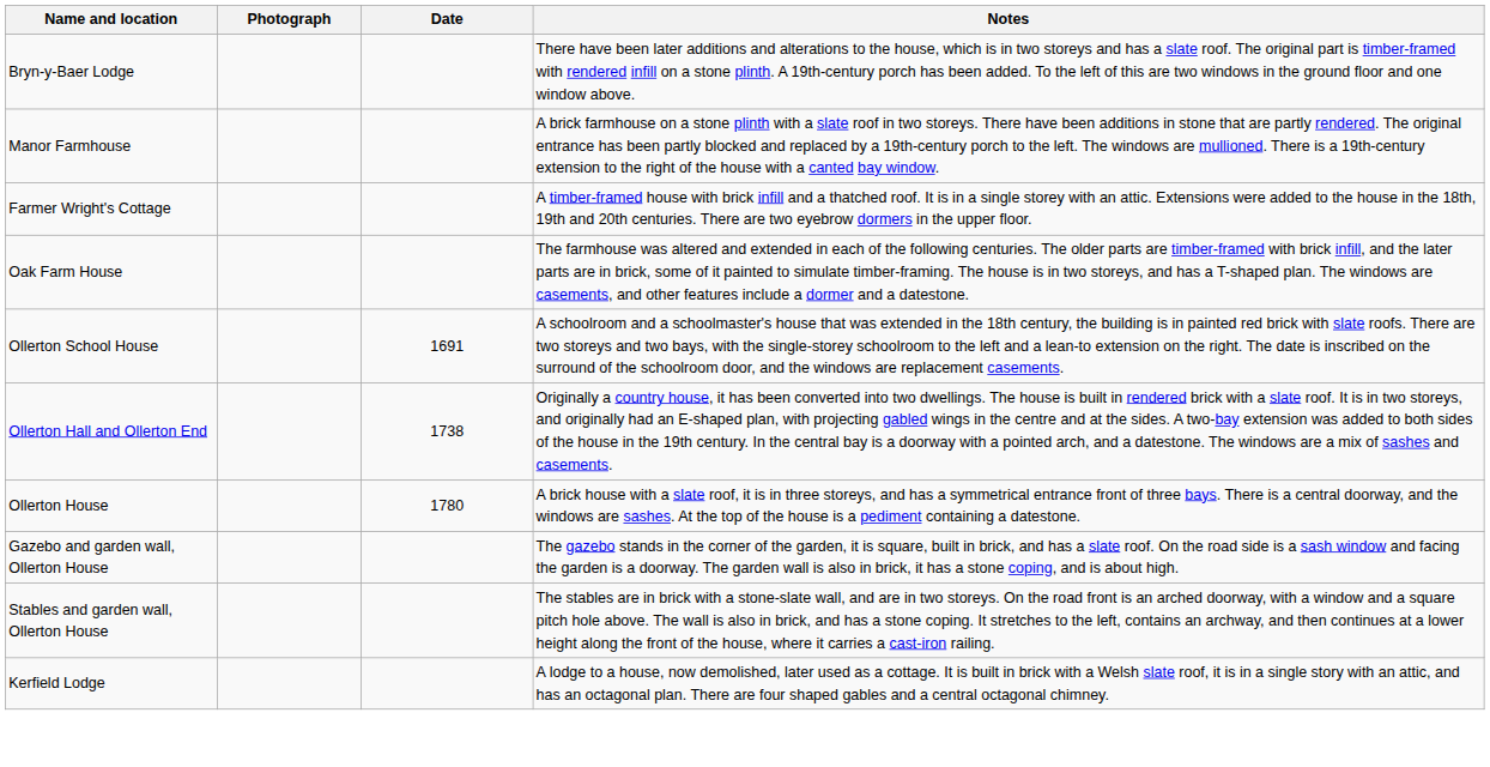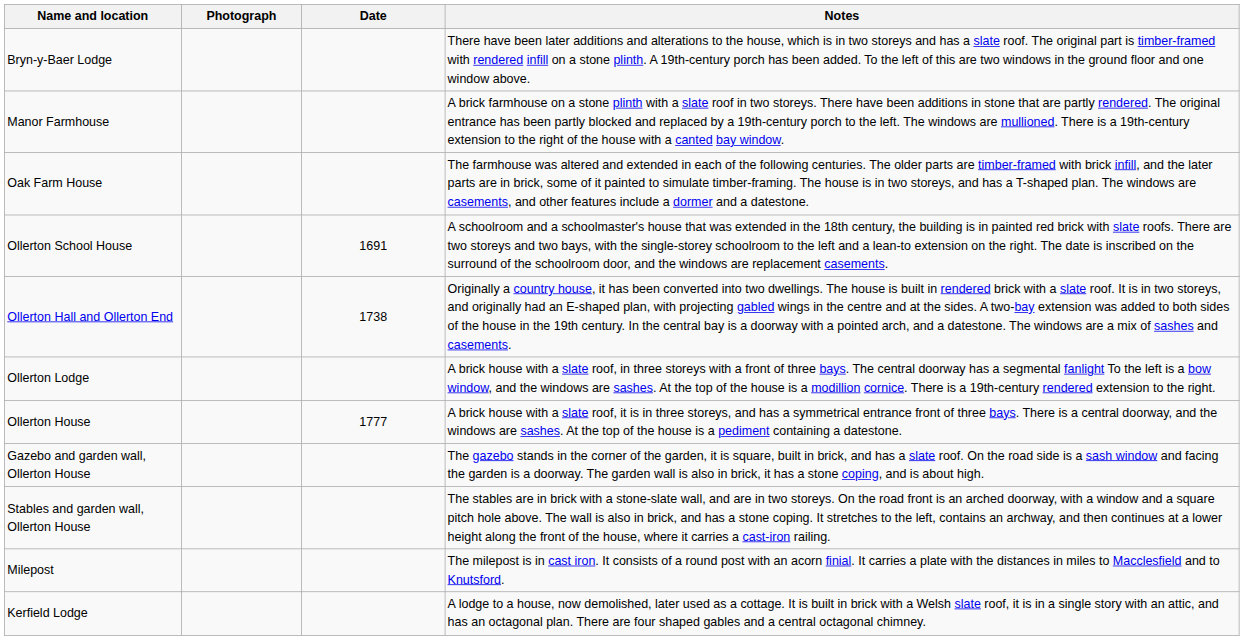 <table class="wikitable sortable plainrowheaders" style="width:100%;border:0px;text-align:left;line-height:150%;">
 <tr>
 <th scope="col"  style="width:150px">Name and location</th>
 <th scope="col"  style="width:100px" class="unsortable">Photograph</th>
 <th scope="col"  style="width:120px">Date</th>
 <th scope="col"  style="width:700px" class="unsortable">Notes</th>
 </tr>
 <tr>
 <td>Bryn-y-Baer Lodge<br><small></small></td>
 <td></td>
 <td align="center"></td>
 <td>There have been later additions and alterations to the house, which is in two storeys and has a <a href='#'>slate</a> roof.  The original part is <a href='#'>timber-framed</a> with <a href='#'>rendered</a> <a href='#'>infill</a> on a stone <a href='#'>plinth</a>.  A 19th-century porch has been added.  To the left of this are two windows in the ground floor and one window above.</td>
 </tr>
 <tr>
 <td>Manor Farmhouse<br><small></small></td>
 <td></td>
 <td align="center"></td>
 <td>A brick farmhouse on a stone <a href='#'>plinth</a> with a <a href='#'>slate</a> roof in two storeys.  There have been additions in stone that are partly <a href='#'>rendered</a>.  The original entrance has been partly blocked and replaced by a 19th-century porch to the left.  The windows are <a href='#'>mullioned</a>.  There is a 19th-century extension to the right of the house with a <a href='#'>canted</a> <a href='#'>bay window</a>.</td>
 </tr>
 <tr>
-<td>Farmer Wright's Cottage<br><small></small></td>
-<td></td>
-<td align="center"></td>
-<td>A <a href='#'>timber-framed</a> house with brick <a href='#'>infill</a> and a thatched roof. It is in a single storey with an attic.  Extensions were added to the house in the 18th, 19th and 20th centuries.  There are two eyebrow <a href='#'>dormers</a> in the upper floor.</td>
-</tr>
-<tr>
 <td>Oak Farm House<br><small></small></td>
 <td></td>
 <td align="center"></td>
 <td>The farmhouse was altered and extended in each of the following centuries.  The older parts are <a href='#'>timber-framed</a> with brick <a href='#'>infill</a>, and the later parts are in brick, some of it painted to simulate timber-framing.  The house is in two storeys, and has a T-shaped plan.  The windows are <a href='#'>casements</a>, and other features include a <a href='#'>dormer</a> and a datestone.</td>
 </tr>
 <tr>
 <td>Ollerton School House<br><small></small></td>
 <td></td>
 <td align="center">1691</td>
 <td>A schoolroom and a schoolmaster's house that was extended in the 18th century, the building is in painted red brick with <a href='#'>slate</a> roofs.  There are two storeys and two bays, with the single-storey schoolroom to the left and a lean-to extension on the right.  The date is inscribed on the surround of the schoolroom door, and the windows are replacement <a href='#'>casements</a>.</td>
 </tr>
 <tr>
 <td><a href='#'>Ollerton Hall and Ollerton End</a><br><small></small></td>
 <td></td>
 <td align="center">1738</td>
 <td>Originally a <a href='#'>country house</a>, it has been converted into two dwellings.  The house is built in <a href='#'>rendered</a> brick with a <a href='#'>slate</a> roof.  It is in two storeys, and originally had an E-shaped plan, with projecting <a href='#'>gabled</a> wings in the centre and at the sides.  A two-<a href='#'>bay</a> extension was added to both sides of the house in the 19th century.  In the central bay is a doorway with a pointed arch, and a datestone.  The windows are a mix of <a href='#'>sashes</a> and <a href='#'>casements</a>.</td>
 </tr>
 <tr>
+<td>Ollerton Lodge<br><small></small></td>
+<td></td>
+<td align="center"></td>
+<td>A brick house with a <a href='#'>slate</a> roof, in three storeys with a front of three <a href='#'>bays</a>.  The central doorway has a segmental <a href='#'>fanlight</a>  To the left is a <a href='#'>bow window</a>, and the windows are <a href='#'>sashes</a>.  At the top of the house is a <a href='#'>modillion</a> <a href='#'>cornice</a>.  There is a 19th-century <a href='#'>rendered</a> extension to the right.</td>
+</tr>
+<tr>
 <td>Ollerton House<br><small></small></td>
 <td></td>
-<td align="center">1780</td>
+<td align="center">1777</td>
 <td>A brick house with a <a href='#'>slate</a> roof, it is in three storeys, and has a symmetrical entrance front of three <a href='#'>bays</a>.  There is a central doorway, and the windows are <a href='#'>sashes</a>.  At the top of the house is a <a href='#'>pediment</a> containing a datestone.</td>
 </tr>
 <tr>
 <td>Gazebo and garden wall,<br>Ollerton House<br><small></small></td>
 <td></td>
 <td align="center"></td>
 <td>The <a href='#'>gazebo</a> stands in the corner of the garden, it is square, built in brick, and has a <a href='#'>slate</a> roof.  On the road side is a <a href='#'>sash window</a> and facing the garden is a doorway.  The garden wall is also in brick, it has a stone <a href='#'>coping</a>, and is about  high.</td>
 </tr>
 <tr>
 <td>Stables and garden wall,<br>Ollerton House<br><small></small></td>
 <td></td>
 <td align="center"></td>
 <td>The stables are in brick with a stone-slate wall, and are in two storeys.  On the road front is an arched doorway, with a window and a square pitch hole above.  The wall is also in brick, and has a stone coping.  It stretches to the left, contains an archway, and then continues at a lower height along the front of the house, where it carries a <a href='#'>cast-iron</a> railing.</td>
 </tr>
 <tr>
+<td>Milepost<br><small></small></td>
+<td></td>
+<td align="center"></td>
+<td>The milepost is in <a href='#'>cast iron</a>.  It consists of a round post with an acorn <a href='#'>finial</a>.  It carries a plate with the distances in miles to <a href='#'>Macclesfield</a> and to <a href='#'>Knutsford</a>.</td>
+</tr>
+<tr>
 <td>Kerfield Lodge<br><small></small></td>
 <td></td>
 <td align="center"></td>
 <td>A lodge to a house, now demolished, later used as a cottage.  It is built in brick with a Welsh <a href='#'>slate</a> roof, it is in a single story with an attic, and has an octagonal plan.  There are four shaped gables and a central octagonal chimney.</td>
 </tr>
 <tr>
 </tr>
 </table>
